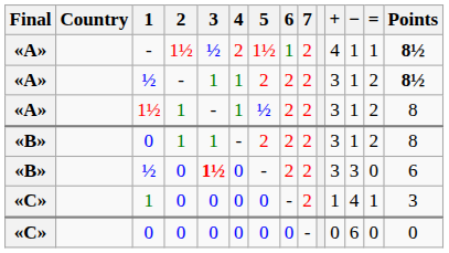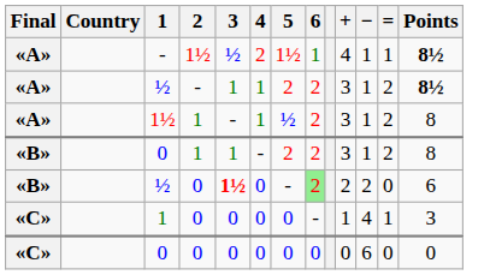 <table class="wikitable" style="text-align:center">
 <tr>
 <th>Final</th>
 <th>Country</th>
 <th>1</th>
 <th>2</th>
 <th>3</th>
 <th>4</th>
 <th>5</th>
 <th>6</th>
-<th>7</th>
 <th></th>
 <th>+</th>
 <th>−</th>
 <th>=</th>
 <th>Points</th>
 </tr>
 <tr>
 <th>«A»</th>
 <td style="text-align: left"></td>
 <td>-</td>
 <td style="color:red;">1½</td>
 <td style="color:blue;">½</td>
 <td style="color:red;">2</td>
 <td style="color:red;">1½</td>
 <td style="color:green;">1</td>
-<td style="color:red;">2</td>
 <th></th>
 <td>4</td>
 <td>1</td>
 <td>1</td>
 <td><strong>8½</strong></td>
 </tr>
 <tr>
 <th>«A»</th>
 <td style="text-align: left"></td>
 <td style="color:blue;">½</td>
 <td>-</td>
 <td style="color:green;">1</td>
 <td style="color:green;">1</td>
-<td style="color:red;">2</td>
 <td style="color:red;">2</td>
 <td style="color:red;">2</td>
 <th></th>
 <td>3</td>
 <td>1</td>
 <td>2</td>
 <td><strong>8½</strong></td>
 </tr>
 <tr>
 <th>«A»</th>
 <td style="text-align: left"></td>
 <td style="color:red;">1½</td>
 <td style="color:green;">1</td>
 <td>-</td>
 <td style="color:green;">1</td>
 <td style="color:blue;">½</td>
 <td style="color:red;">2</td>
-<td style="color:red;">2</td>
 <th></th>
 <td>3</td>
 <td>1</td>
 <td>2</td>
 <td>8</td>
 </tr>
 <tr style="border-top:2px solid grey;">
 <th>«B»</th>
 <td style="text-align: left"></td>
 <td style="color:blue;">0</td>
 <td style="color:green;">1</td>
 <td style="color:green;">1</td>
 <td>-</td>
-<td style="color:red;">2</td>
 <td style="color:red;">2</td>
 <td style="color:red;">2</td>
 <th></th>
 <td>3</td>
 <td>1</td>
 <td>2</td>
 <td>8</td>
 </tr>
 <tr>
 <th>«B»</th>
 <td style="text-align: left"></td>
 <td style="color:blue;">½</td>
 <td style="color:blue;">0</td>
 <td style="color:red;"><strong>1½</strong></td>
 <td style="color:blue;">0</td>
 <td>-</td>
-<td style="color:red;">2</td>
-<td style="color:red;">2</td>
+<td style="background: lightgreen; color:red;">2</td>
 <th></th>
-<td>3</td>
-<td>3</td>
+<td>2</td>
+<td>2</td>
 <td>0</td>
 <td>6</td>
 </tr>
 <tr>
 <th>«C»</th>
 <td style="text-align: left"></td>
 <td style="color:green;">1</td>
 <td style="color:blue;">0</td>
 <td style="color:blue;">0</td>
 <td style="color:blue;">0</td>
 <td style="color:blue;">0</td>
 <td>-</td>
-<td style="color:red;">2</td>
 <th></th>
 <td>1</td>
 <td>4</td>
 <td>1</td>
 <td>3</td>
 </tr>
 <tr style="border-top:2px solid grey;">
 <th>«C»</th>
 <td style="text-align: left"></td>
 <td style="color:blue;">0</td>
 <td style="color:blue;">0</td>
 <td style="color:blue;">0</td>
 <td style="color:blue;">0</td>
 <td style="color:blue;">0</td>
 <td style="color:blue;">0</td>
-<td>-</td>
 <th></th>
 <td>0</td>
 <td>6</td>
 <td>0</td>
 <td>0</td>
 </tr>
 </table>
